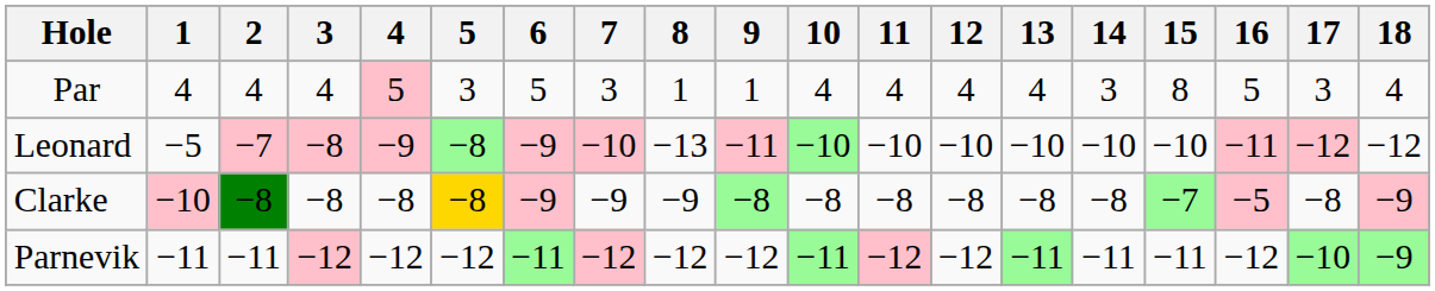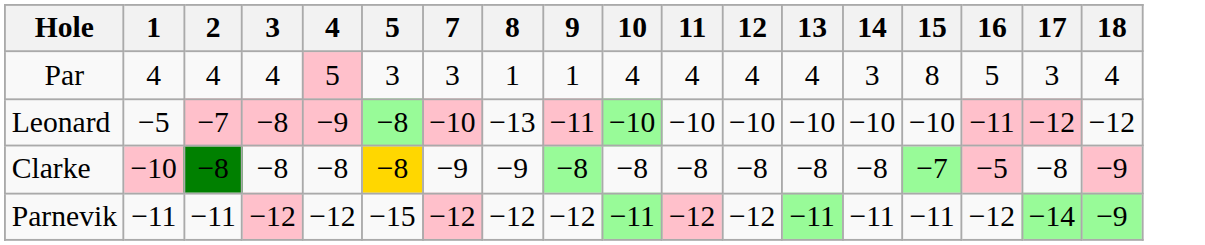 <table class="wikitable" style="text-align:center">
 <tr>
 <th>Hole</th>
 <th>1</th>
 <th>2</th>
 <th>3</th>
 <th>4</th>
 <th>5</th>
-<th>6</th>
 <th>7</th>
 <th>8</th>
 <th>9</th>
 <th>10</th>
 <th>11</th>
 <th>12</th>
 <th>13</th>
 <th>14</th>
 <th>15</th>
 <th>16</th>
 <th>17</th>
 <th>18</th>
 </tr>
 <tr>
 <td>Par</td>
 <td>4</td>
 <td>4</td>
 <td>4</td>
 <td style="background: pink;">5</td>
 <td>3</td>
-<td>5</td>
 <td>3</td>
 <td>1</td>
 <td>1</td>
 <td>4</td>
 <td>4</td>
 <td>4</td>
 <td>4</td>
 <td>3</td>
 <td>8</td>
 <td>5</td>
 <td>3</td>
 <td>4</td>
 </tr>
 <tr>
 <td align=left> Leonard</td>
 <td>−5</td>
 <td style="background: Pink;">−7</td>
 <td style="background: Pink;">−8</td>
 <td style="background: Pink;">−9</td>
 <td style="background: PaleGreen;">−8</td>
-<td style="background: Pink;">−9</td>
 <td style="background: Pink;">−10</td>
 <td>−13</td>
 <td style="background: Pink;">−11</td>
 <td style="background: PaleGreen;">−10</td>
 <td>−10</td>
 <td>−10</td>
 <td>−10</td>
 <td>−10</td>
 <td>−10</td>
 <td style="background: Pink;">−11</td>
 <td style="background: Pink;">−12</td>
 <td>−12</td>
 </tr>
 <tr>
 <td align=left> Clarke</td>
 <td style="background: Pink;">−10</td>
 <td style="background: Green;">−8</td>
 <td>−8</td>
 <td>−8</td>
 <td style="background: gold;">−8</td>
-<td style="background: Pink;">−9</td>
 <td>−9</td>
 <td>−9</td>
 <td style="background: PaleGreen;">−8</td>
 <td>−8</td>
 <td>−8</td>
 <td>−8</td>
 <td>−8</td>
 <td>−8</td>
 <td style="background: PaleGreen;">−7</td>
 <td style="background: Pink;">−5</td>
 <td>−8</td>
 <td style="background: Pink;">−9</td>
 </tr>
 <tr>
 <td align=left> Parnevik</td>
 <td>−11</td>
 <td>−11</td>
 <td style="background: Pink;">−12</td>
 <td>−12</td>
-<td>−12</td>
-<td style="background: PaleGreen;">−11</td>
+<td>−15</td>
 <td style="background: Pink;">−12</td>
 <td>−12</td>
 <td>−12</td>
 <td style="background: PaleGreen;">−11</td>
 <td style="background: Pink;">−12</td>
 <td>−12</td>
 <td style="background: PaleGreen;">−11</td>
 <td>−11</td>
 <td>−11</td>
 <td>−12</td>
-<td style="background: PaleGreen;">−10</td>
+<td style="background: PaleGreen;">−14</td>
 <td style="background: PaleGreen;">−9</td>
 </tr>
 </table>
